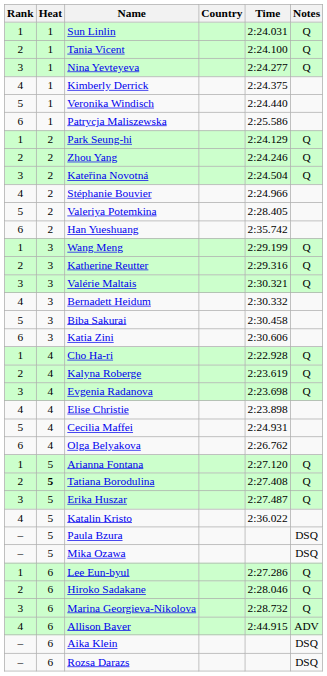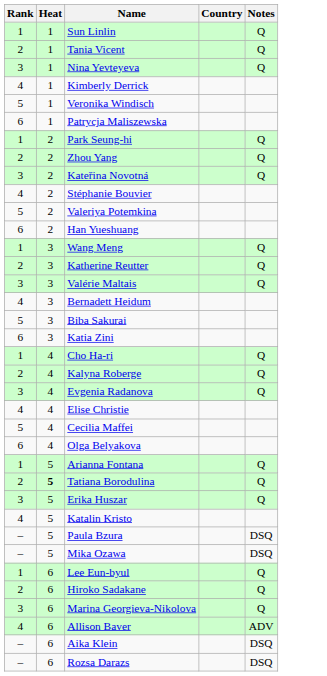 <table class="wikitable sortable" style="text-align:center">
 <tr>
 <th>Rank</th>
 <th>Heat</th>
 <th>Name</th>
 <th>Country</th>
-<th>Time</th>
 <th>Notes</th>
 </tr>
 <tr bgcolor=ccffcc>
 <td>1</td>
 <td>1</td>
 <td align=left><a href='#'>Sun Linlin</a></td>
 <td align=left></td>
-<td>2:24.031</td>
 <td>Q</td>
 </tr>
 <tr bgcolor=ccffcc>
 <td>2</td>
 <td>1</td>
 <td align=left><a href='#'>Tania Vicent</a></td>
 <td align=left></td>
-<td>2:24.100</td>
 <td>Q</td>
 </tr>
 <tr bgcolor=ccffcc>
 <td>3</td>
 <td>1</td>
 <td align=left><a href='#'>Nina Yevteyeva</a></td>
 <td align=left></td>
-<td>2:24.277</td>
 <td>Q</td>
 </tr>
 <tr>
 <td>4</td>
 <td>1</td>
 <td align=left><a href='#'>Kimberly Derrick</a></td>
 <td align=left></td>
-<td>2:24.375</td>
 <td></td>
 </tr>
 <tr>
 <td>5</td>
 <td>1</td>
 <td align=left><a href='#'>Veronika Windisch</a></td>
 <td align=left></td>
-<td>2:24.440</td>
 <td></td>
 </tr>
 <tr>
 <td>6</td>
 <td>1</td>
 <td align=left><a href='#'>Patrycja Maliszewska</a></td>
 <td align=left></td>
-<td>2:25.586</td>
 <td></td>
 </tr>
 <tr bgcolor=ccffcc>
 <td>1</td>
 <td>2</td>
 <td align=left><a href='#'>Park Seung-hi</a></td>
 <td align=left></td>
-<td>2:24.129</td>
 <td>Q</td>
 </tr>
 <tr bgcolor=ccffcc>
 <td>2</td>
 <td>2</td>
 <td align=left><a href='#'>Zhou Yang</a></td>
 <td align=left></td>
-<td>2:24.246</td>
 <td>Q</td>
 </tr>
 <tr bgcolor=ccffcc>
 <td>3</td>
 <td>2</td>
 <td align=left><a href='#'>Kateřina Novotná</a></td>
 <td align=left></td>
-<td>2:24.504</td>
 <td>Q</td>
 </tr>
 <tr>
 <td>4</td>
 <td>2</td>
 <td align=left><a href='#'>Stéphanie Bouvier</a></td>
 <td align=left></td>
-<td>2:24.966</td>
 <td></td>
 </tr>
 <tr>
 <td>5</td>
 <td>2</td>
 <td align=left><a href='#'>Valeriya Potemkina</a></td>
 <td align=left></td>
-<td>2:28.405</td>
 <td></td>
 </tr>
 <tr>
 <td>6</td>
 <td>2</td>
 <td align=left><a href='#'>Han Yueshuang</a></td>
 <td align=left></td>
-<td>2:35.742</td>
 <td></td>
 </tr>
 <tr bgcolor=ccffcc>
 <td>1</td>
 <td>3</td>
 <td align=left><a href='#'>Wang Meng</a></td>
 <td align=left></td>
-<td>2:29.199</td>
 <td>Q</td>
 </tr>
 <tr bgcolor=ccffcc>
 <td>2</td>
 <td>3</td>
 <td align=left><a href='#'>Katherine Reutter</a></td>
 <td align=left></td>
-<td>2:29.316</td>
 <td>Q</td>
 </tr>
 <tr bgcolor=ccffcc>
 <td>3</td>
 <td>3</td>
 <td align=left><a href='#'>Valérie Maltais</a></td>
 <td align=left></td>
-<td>2:30.321</td>
 <td>Q</td>
 </tr>
 <tr>
 <td>4</td>
 <td>3</td>
 <td align=left><a href='#'>Bernadett Heidum</a></td>
 <td align=left></td>
-<td>2:30.332</td>
 <td></td>
 </tr>
 <tr>
 <td>5</td>
 <td>3</td>
 <td align=left><a href='#'>Biba Sakurai</a></td>
 <td align=left></td>
-<td>2:30.458</td>
 <td></td>
 </tr>
 <tr>
 <td>6</td>
 <td>3</td>
 <td align=left><a href='#'>Katia Zini</a></td>
 <td align=left></td>
-<td>2:30.606</td>
 <td></td>
 </tr>
 <tr bgcolor=ccffcc>
 <td>1</td>
 <td>4</td>
 <td align=left><a href='#'>Cho Ha-ri</a></td>
 <td align=left></td>
-<td>2:22.928</td>
 <td>Q</td>
 </tr>
 <tr bgcolor=ccffcc>
 <td>2</td>
 <td>4</td>
 <td align=left><a href='#'>Kalyna Roberge</a></td>
 <td align=left></td>
-<td>2:23.619</td>
 <td>Q</td>
 </tr>
 <tr bgcolor=ccffcc>
 <td>3</td>
 <td>4</td>
 <td align=left><a href='#'>Evgenia Radanova</a></td>
 <td align=left></td>
-<td>2:23.698</td>
 <td>Q</td>
 </tr>
 <tr>
 <td>4</td>
 <td>4</td>
 <td align=left><a href='#'>Elise Christie</a></td>
 <td align=left></td>
-<td>2:23.898</td>
 <td></td>
 </tr>
 <tr>
 <td>5</td>
 <td>4</td>
 <td align=left><a href='#'>Cecilia Maffei</a></td>
 <td align=left></td>
-<td>2:24.931</td>
 <td></td>
 </tr>
 <tr>
 <td>6</td>
 <td>4</td>
 <td align=left><a href='#'>Olga Belyakova</a></td>
 <td align=left></td>
-<td>2:26.762</td>
 <td></td>
 </tr>
 <tr bgcolor=ccffcc>
 <td>1</td>
 <td>5</td>
 <td align=left><a href='#'>Arianna Fontana</a></td>
 <td align=left></td>
-<td>2:27.120</td>
 <td>Q</td>
 </tr>
 <tr bgcolor=ccffcc>
 <td>2</td>
 <td><strong>5</strong></td>
 <td align=left><a href='#'>Tatiana Borodulina</a></td>
 <td align=left></td>
-<td>2:27.408</td>
 <td>Q</td>
 </tr>
 <tr bgcolor=ccffcc>
 <td>3</td>
 <td>5</td>
 <td align=left><a href='#'>Erika Huszar</a></td>
 <td align=left></td>
-<td>2:27.487</td>
 <td>Q</td>
 </tr>
 <tr>
 <td>4</td>
 <td>5</td>
 <td align=left><a href='#'>Katalin Kristo</a></td>
 <td align=left></td>
-<td>2:36.022</td>
 <td></td>
 </tr>
 <tr>
 <td>–</td>
 <td>5</td>
 <td align=left><a href='#'>Paula Bzura</a></td>
 <td align=left></td>
-<td></td>
 <td>DSQ</td>
 </tr>
 <tr>
 <td>–</td>
 <td>5</td>
 <td align=left><a href='#'>Mika Ozawa</a></td>
 <td align=left></td>
-<td></td>
 <td>DSQ</td>
 </tr>
 <tr bgcolor=ccffcc>
 <td>1</td>
 <td>6</td>
 <td align=left><a href='#'>Lee Eun-byul</a></td>
 <td align=left></td>
-<td>2:27.286</td>
 <td>Q</td>
 </tr>
 <tr bgcolor=ccffcc>
 <td>2</td>
 <td>6</td>
 <td align=left><a href='#'>Hiroko Sadakane</a></td>
 <td align=left></td>
-<td>2:28.046</td>
 <td>Q</td>
 </tr>
 <tr bgcolor=ccffcc>
 <td>3</td>
 <td>6</td>
 <td align=left><a href='#'>Marina Georgieva-Nikolova</a></td>
 <td align=left></td>
-<td>2:28.732</td>
 <td>Q</td>
 </tr>
 <tr bgcolor=ccffcc>
 <td>4</td>
 <td>6</td>
 <td align=left><a href='#'>Allison Baver</a></td>
 <td align=left></td>
-<td>2:44.915</td>
 <td>ADV</td>
 </tr>
 <tr>
 <td>–</td>
 <td>6</td>
 <td align=left><a href='#'>Aika Klein</a></td>
 <td align=left></td>
-<td></td>
 <td>DSQ</td>
 </tr>
 <tr>
 <td>–</td>
 <td>6</td>
 <td align=left><a href='#'>Rozsa Darazs</a></td>
 <td align=left></td>
-<td></td>
 <td>DSQ</td>
 </tr>
 </table>
